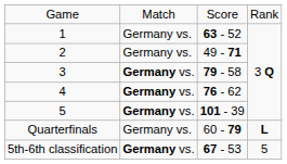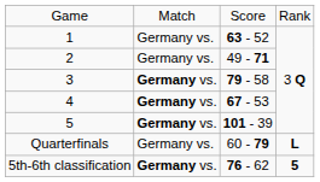 <table class="wikitable">
 <tr>
 <td style="text-align:center;">Game</td>
 <td style="text-align:center;">Match</td>
 <td style="text-align:center;">Score</td>
 <td style="text-align:center;">Rank</td>
 </tr>
 <tr>
 <td style="text-align:center;">1</td>
 <td>Germany vs. <strong></strong></td>
 <td style="text-align:center;"><strong>63</strong> - 52</td>
 <td rowspan="5" style="text-align:center;">3 <strong>Q</strong></td>
 </tr>
 <tr>
 <td style="text-align:center;">2</td>
 <td>Germany vs. <strong></strong></td>
 <td style="text-align:center;">49 - <strong>71</strong></td>
 </tr>
 <tr>
 <td style="text-align:center;">3</td>
 <td><strong>Germany</strong> vs. </td>
 <td style="text-align:center;"><strong>79</strong> - 58</td>
 </tr>
 <tr>
 <td style="text-align:center;">4</td>
 <td><strong>Germany</strong> vs. </td>
-<td style="text-align:center;"><strong>76</strong> - 62</td>
+<td style="text-align:center;"><strong>67</strong> - 53</td>
 </tr>
 <tr>
 <td style="text-align:center;">5</td>
 <td><strong>Germany</strong> vs. </td>
 <td style="text-align:center;"><strong>101</strong> - 39</td>
 </tr>
 <tr>
 <td style="text-align:center;">Quarterfinals</td>
 <td>Germany vs. <strong></strong></td>
 <td style="text-align:center;">60 - <strong>79</strong></td>
 <td style="text-align:center;"><strong>L</strong></td>
 </tr>
 <tr>
 <td style="text-align:center;">5th-6th classification</td>
 <td><strong>Germany</strong> vs. </td>
-<td style="text-align:center;"><strong>67</strong> - 53</td>
-<td style="text-align:center;">5</td>
+<td style="text-align:center;"><strong>76</strong> - 62</td>
+<td style="text-align:center;"><strong>5</strong></td>
 </tr>
 </table>
